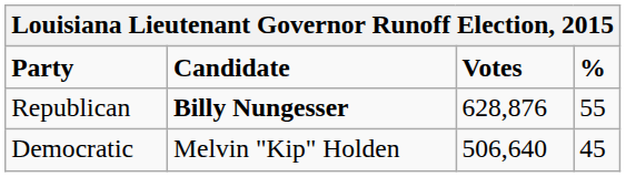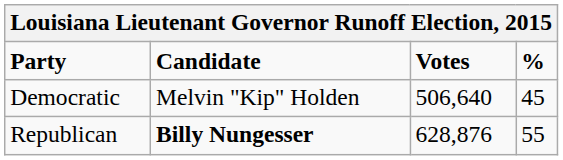 <table class="wikitable">
 <tr>
 <th colspan="4">Louisiana Lieutenant Governor Runoff Election, 2015</th>
 </tr>
 <tr>
 <td><strong>Party</strong></td>
 <td><strong>Candidate</strong></td>
 <td><strong>Votes</strong></td>
 <td><strong>%</strong></td>
 </tr>
 <tr>
+<td>Democratic</td>
+<td>Melvin "Kip" Holden</td>
+<td>506,640</td>
+<td>45</td>
+</tr>
+<tr>
 <td>Republican</td>
 <td><strong>Billy Nungesser</strong></td>
 <td>628,876</td>
 <td>55</td>
 </tr>
-<tr>
-<td>Democratic</td>
-<td>Melvin "Kip" Holden</td>
-<td>506,640</td>
-<td>45</td>
-</tr>
 </table>
